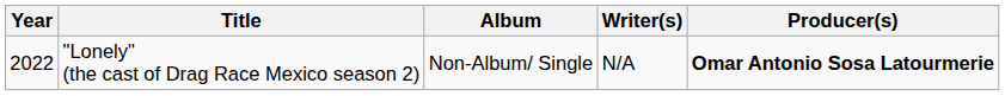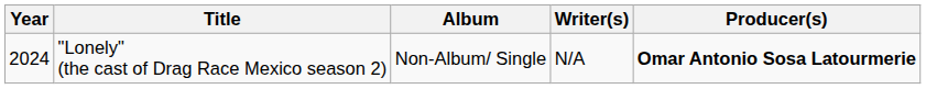 <table class="wikitable plainrowheaders" style="text-align:left;">
 <tr>
 <th>Year</th>
 <th>Title</th>
 <th>Album</th>
 <th>Writer(s)</th>
 <th>Producer(s)</th>
 </tr>
 <tr>
-<td>2022</td>
+<td>2024</td>
 <td>"Lonely" <br>(the cast of Drag Race Mexico season 2)</td>
 <td>Non-Album/ Single</td>
 <td>N/A</td>
 <td><strong>Omar Antonio Sosa Latourmerie</strong></td>
 </tr>
 </table>
